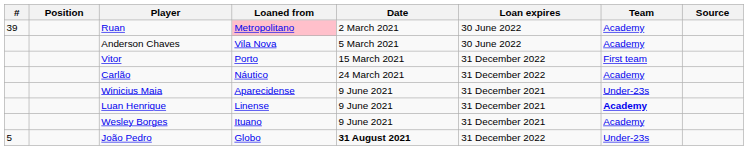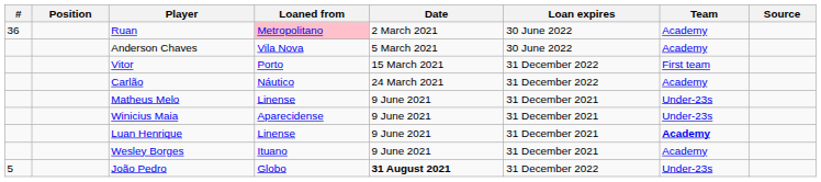 <table class="wikitable sortable" style="width:90%; text-align:center; font-size:95%; text-align:left;">
 <tr>
 <th><strong>#</strong></th>
 <th><strong>Position </strong></th>
 <th><strong>Player </strong></th>
 <th><strong>Loaned from</strong></th>
 <th><strong>Date </strong></th>
 <th><strong>Loan expires </strong></th>
 <th><strong>Team</strong></th>
 <th><strong>Source</strong></th>
 </tr>
 <tr>
-<td>39</td>
+<td>36</td>
 <td></td>
 <td> <a href='#'>Ruan</a></td>
 <td style="background: pink;"> <a href='#'>Metropolitano</a></td>
 <td>2 March 2021</td>
 <td>30 June 2022</td>
 <td><a href='#'>Academy</a></td>
 <td></td>
 </tr>
 <tr>
 <td></td>
 <td></td>
 <td> Anderson Chaves</td>
 <td> <a href='#'>Vila Nova</a></td>
 <td>5 March 2021</td>
 <td>30 June 2022</td>
 <td><a href='#'>Academy</a></td>
 <td></td>
 </tr>
 <tr>
 <td></td>
 <td></td>
 <td> <a href='#'>Vitor</a></td>
 <td> <a href='#'>Porto</a></td>
 <td>15 March 2021</td>
 <td>31 December 2022</td>
 <td><a href='#'>First team</a></td>
 <td></td>
 </tr>
 <tr>
 <td></td>
 <td></td>
 <td> <a href='#'>Carlão</a></td>
 <td> <a href='#'>Náutico</a></td>
 <td>24 March 2021</td>
 <td>31 December 2022</td>
 <td><a href='#'>Academy</a></td>
+<td></td>
+</tr>
+<tr>
+<td></td>
+<td></td>
+<td> <a href='#'>Matheus Melo</a></td>
+<td> <a href='#'>Linense</a></td>
+<td>9 June 2021</td>
+<td>31 December 2021</td>
+<td><a href='#'>Under-23s</a></td>
 <td></td>
 </tr>
 <tr>
 <td></td>
 <td></td>
 <td> <a href='#'>Winicius Maia</a></td>
 <td> <a href='#'>Aparecidense</a></td>
 <td>9 June 2021</td>
 <td>31 December 2021</td>
 <td><a href='#'>Under-23s</a></td>
 <td></td>
 </tr>
 <tr>
 <td></td>
 <td></td>
 <td> <a href='#'>Luan Henrique</a></td>
 <td> <a href='#'>Linense</a></td>
 <td>9 June 2021</td>
 <td>31 December 2021</td>
 <td><strong><a href='#'>Academy</a></strong></td>
 <td></td>
 </tr>
 <tr>
 <td></td>
 <td></td>
 <td> <a href='#'>Wesley Borges</a></td>
 <td> <a href='#'>Ituano</a></td>
 <td>9 June 2021</td>
 <td>31 December 2021 </td>
 <td><a href='#'>Academy</a></td>
 <td></td>
 </tr>
 <tr>
 <td>5</td>
 <td></td>
 <td> <a href='#'>João Pedro</a></td>
 <td> <a href='#'>Globo</a></td>
 <td><strong>31 August 2021</strong></td>
 <td>31 December 2022</td>
 <td><a href='#'>Under-23s</a></td>
 <td></td>
 </tr>
 </table>
